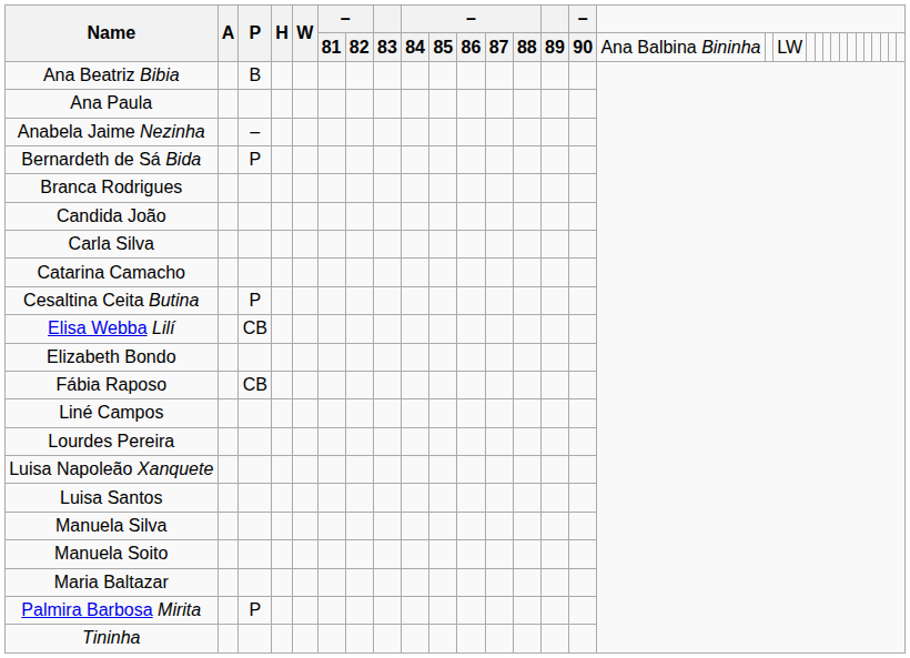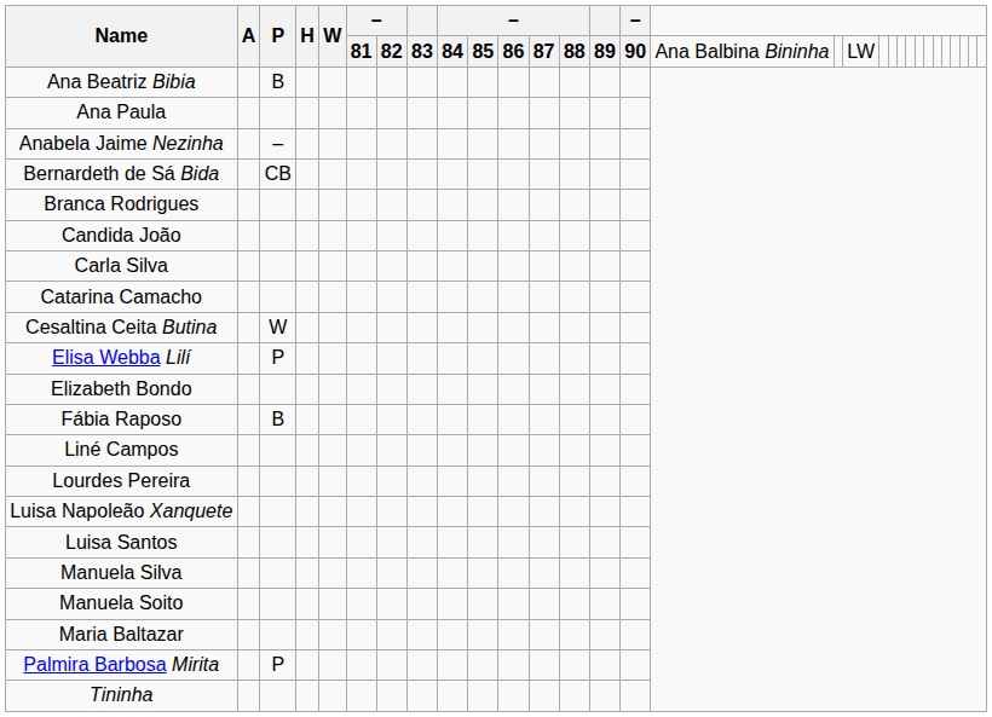 <table class="wikitable plainrowheaders sortable" style="text-align:center">
 <tr>
 <th scope="col" rowspan="3">Name</th>
 <th scope="col" rowspan="3">A</th>
 <th scope="col" rowspan="3">P</th>
 <th scope="col" rowspan="3">H</th>
 <th scope="col" rowspan="3">W</th>
 <th colspan="2">–</th>
 <th colspan="1"></th>
 <th colspan="5">–</th>
 <th colspan="1"></th>
 <th colspan="1">–</th>
 </tr>
 <tr>
 <th scope="col" rowspan="2">81</th>
 <th scope="col" rowspan="2">82</th>
 <th scope="col" rowspan="2">83</th>
 <th scope="col" rowspan="2">84</th>
 <th scope="col" rowspan="2">85</th>
 <th scope="col" rowspan="2">86</th>
 <th scope="col" rowspan="2">87</th>
 <th scope="col" rowspan="2">88</th>
 <th scope="col" rowspan="2">89</th>
 <th scope="col" rowspan="2">90</th>
 </tr>
 <tr>
 <td>Ana Balbina <em>Bininha</em></td>
 <td></td>
 <td>LW</td>
 <td></td>
 <td></td>
 <td></td>
 <td></td>
 <td></td>
 <td></td>
 <td></td>
 <td></td>
 <td></td>
 <td></td>
 <td></td>
 <td></td>
 </tr>
 <tr>
 <td>Ana Beatriz <em>Bibia</em></td>
 <td></td>
 <td>B</td>
 <td></td>
 <td></td>
 <td></td>
 <td></td>
 <td></td>
 <td></td>
 <td></td>
 <td></td>
 <td></td>
 <td></td>
 <td></td>
 <td></td>
 </tr>
 <tr>
 <td>Ana Paula</td>
 <td></td>
 <td></td>
 <td></td>
 <td></td>
 <td></td>
 <td></td>
 <td></td>
 <td></td>
 <td></td>
 <td></td>
 <td></td>
 <td></td>
 <td></td>
 <td></td>
 </tr>
 <tr>
 <td>Anabela Jaime <em>Nezinha</em></td>
 <td></td>
 <td>–</td>
 <td></td>
 <td></td>
 <td></td>
 <td></td>
 <td></td>
 <td></td>
 <td></td>
 <td></td>
 <td></td>
 <td></td>
 <td></td>
 <td></td>
 </tr>
 <tr>
 <td>Bernardeth de Sá <em>Bida</em></td>
 <td></td>
-<td>P</td>
+<td>CB</td>
 <td></td>
 <td></td>
 <td></td>
 <td></td>
 <td></td>
 <td></td>
 <td></td>
 <td></td>
 <td></td>
 <td></td>
 <td></td>
 <td></td>
 </tr>
 <tr>
 <td>Branca Rodrigues</td>
 <td></td>
 <td></td>
 <td></td>
 <td></td>
 <td></td>
 <td></td>
 <td></td>
 <td></td>
 <td></td>
 <td></td>
 <td></td>
 <td></td>
 <td></td>
 <td></td>
 </tr>
 <tr>
 <td>Candida João</td>
 <td></td>
 <td></td>
 <td></td>
 <td></td>
 <td></td>
 <td></td>
 <td></td>
 <td></td>
 <td></td>
 <td></td>
 <td></td>
 <td></td>
 <td></td>
 <td></td>
 </tr>
 <tr>
 <td>Carla Silva</td>
 <td></td>
 <td></td>
 <td></td>
 <td></td>
 <td></td>
 <td></td>
 <td></td>
 <td></td>
 <td></td>
 <td></td>
 <td></td>
 <td></td>
 <td></td>
 <td></td>
 </tr>
 <tr>
 <td>Catarina Camacho</td>
 <td></td>
 <td></td>
 <td></td>
 <td></td>
 <td></td>
 <td></td>
 <td></td>
 <td></td>
 <td></td>
 <td></td>
 <td></td>
 <td></td>
 <td></td>
 <td></td>
 </tr>
 <tr>
 <td>Cesaltina Ceita <em>Butina</em></td>
 <td></td>
-<td>P</td>
+<td>W</td>
 <td></td>
 <td></td>
 <td></td>
 <td></td>
 <td></td>
 <td></td>
 <td></td>
 <td></td>
 <td></td>
 <td></td>
 <td></td>
 <td></td>
 </tr>
 <tr>
 <td><a href='#'>Elisa Webba</a> <em>Lilí</em></td>
 <td></td>
-<td>CB</td>
+<td>P</td>
 <td></td>
 <td></td>
 <td></td>
 <td></td>
 <td></td>
 <td></td>
 <td></td>
 <td></td>
 <td></td>
 <td></td>
 <td></td>
 <td></td>
 </tr>
 <tr>
 <td>Elizabeth Bondo</td>
 <td></td>
 <td></td>
 <td></td>
 <td></td>
 <td></td>
 <td></td>
 <td></td>
 <td></td>
 <td></td>
 <td></td>
 <td></td>
 <td></td>
 <td></td>
 <td></td>
 </tr>
 <tr>
 <td>Fábia Raposo</td>
 <td></td>
-<td>CB</td>
+<td>B</td>
 <td></td>
 <td></td>
 <td></td>
 <td></td>
 <td></td>
 <td></td>
 <td></td>
 <td></td>
 <td></td>
 <td></td>
 <td></td>
 <td></td>
 </tr>
 <tr>
 <td>Liné Campos</td>
 <td></td>
 <td></td>
 <td></td>
 <td></td>
 <td></td>
 <td></td>
 <td></td>
 <td></td>
 <td></td>
 <td></td>
 <td></td>
 <td></td>
 <td></td>
 <td></td>
 </tr>
 <tr>
 <td>Lourdes Pereira</td>
 <td></td>
 <td></td>
 <td></td>
 <td></td>
 <td></td>
 <td></td>
 <td></td>
 <td></td>
 <td></td>
 <td></td>
 <td></td>
 <td></td>
 <td></td>
 <td></td>
 </tr>
 <tr>
 <td>Luisa Napoleão <em>Xanquete</em></td>
 <td></td>
 <td></td>
 <td></td>
 <td></td>
 <td></td>
 <td></td>
 <td></td>
 <td></td>
 <td></td>
 <td></td>
 <td></td>
 <td></td>
 <td></td>
 <td></td>
 </tr>
 <tr>
 <td>Luisa Santos</td>
 <td></td>
 <td></td>
 <td></td>
 <td></td>
 <td></td>
 <td></td>
 <td></td>
 <td></td>
 <td></td>
 <td></td>
 <td></td>
 <td></td>
 <td></td>
 <td></td>
 </tr>
 <tr>
 <td>Manuela Silva</td>
 <td></td>
 <td></td>
 <td></td>
 <td></td>
 <td></td>
 <td></td>
 <td></td>
 <td></td>
 <td></td>
 <td></td>
 <td></td>
 <td></td>
 <td></td>
 <td></td>
 </tr>
 <tr>
 <td>Manuela Soito</td>
 <td></td>
 <td></td>
 <td></td>
 <td></td>
 <td></td>
 <td></td>
 <td></td>
 <td></td>
 <td></td>
 <td></td>
 <td></td>
 <td></td>
 <td></td>
 <td></td>
 </tr>
 <tr>
 <td>Maria Baltazar</td>
 <td></td>
 <td></td>
 <td></td>
 <td></td>
 <td></td>
 <td></td>
 <td></td>
 <td></td>
 <td></td>
 <td></td>
 <td></td>
 <td></td>
 <td></td>
 <td></td>
 </tr>
 <tr>
 <td><a href='#'>Palmira Barbosa</a> <em>Mirita</em></td>
 <td></td>
 <td>P</td>
 <td></td>
 <td></td>
 <td></td>
 <td></td>
 <td></td>
 <td></td>
 <td></td>
 <td></td>
 <td></td>
 <td></td>
 <td></td>
 <td></td>
 </tr>
 <tr>
 <td><em>Tininha</em></td>
 <td></td>
 <td></td>
 <td></td>
 <td></td>
 <td></td>
 <td></td>
 <td></td>
 <td></td>
 <td></td>
 <td></td>
 <td></td>
 <td></td>
 <td></td>
 <td></td>
 </tr>
 </table>
